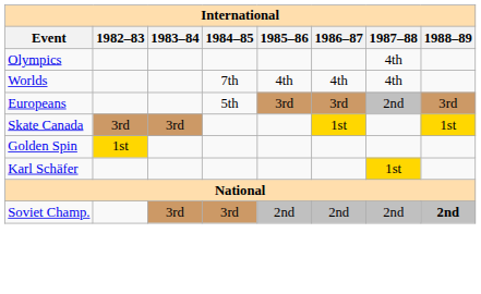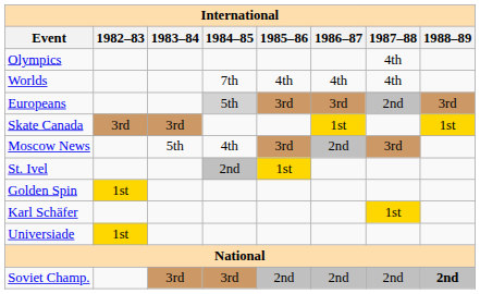 <table class="wikitable" style="text-align:center">
 <tr>
 <th style="background-color: #ffdead; " colspan=8 align=center><strong>International</strong></th>
 </tr>
 <tr>
 <th>Event</th>
 <th>1982–83</th>
 <th>1983–84</th>
 <th>1984–85</th>
 <th>1985–86</th>
 <th>1986–87</th>
 <th>1987–88</th>
 <th>1988–89</th>
 </tr>
 <tr>
 <td align=left><a href='#'>Olympics</a></td>
 <td></td>
 <td></td>
 <td></td>
 <td></td>
 <td></td>
 <td>4th</td>
 <td></td>
 </tr>
 <tr>
 <td align=left><a href='#'>Worlds</a></td>
 <td></td>
 <td></td>
 <td>7th</td>
 <td>4th</td>
 <td>4th</td>
 <td>4th</td>
 <td></td>
 </tr>
 <tr>
 <td align=left><a href='#'>Europeans</a></td>
 <td></td>
 <td></td>
-<td>5th</td>
+<td style="background: lightgrey;">5th</td>
 <td bgcolor=cc9966>3rd</td>
 <td bgcolor=cc9966>3rd</td>
 <td bgcolor=silver>2nd</td>
 <td bgcolor=cc9966>3rd</td>
 </tr>
 <tr>
 <td align=left><a href='#'>Skate Canada</a></td>
 <td bgcolor=cc9966>3rd</td>
 <td bgcolor=cc9966>3rd</td>
 <td></td>
 <td></td>
 <td bgcolor=gold>1st</td>
 <td></td>
 <td bgcolor=gold>1st</td>
+</tr>
+<tr>
+<td align=left><a href='#'>Moscow News</a></td>
+<td></td>
+<td>5th</td>
+<td>4th</td>
+<td bgcolor=cc9966>3rd</td>
+<td bgcolor=silver>2nd</td>
+<td bgcolor=cc9966>3rd</td>
+<td></td>
+</tr>
+<tr>
+<td align=left><a href='#'>St. Ivel</a></td>
+<td></td>
+<td></td>
+<td bgcolor=silver>2nd</td>
+<td bgcolor=gold>1st</td>
+<td></td>
+<td></td>
+<td></td>
 </tr>
 <tr>
 <td align=left><a href='#'>Golden Spin</a></td>
 <td bgcolor=gold>1st</td>
 <td></td>
 <td></td>
 <td></td>
 <td></td>
 <td></td>
 <td></td>
 </tr>
 <tr>
 <td align=left><a href='#'>Karl Schäfer</a></td>
 <td></td>
 <td></td>
 <td></td>
 <td></td>
 <td></td>
 <td bgcolor=gold>1st</td>
 <td></td>
 </tr>
 <tr>
+<td align=left><a href='#'>Universiade</a></td>
+<td bgcolor=gold>1st</td>
+<td></td>
+<td></td>
+<td></td>
+<td></td>
+<td></td>
+<td></td>
+</tr>
+<tr>
 <th style="background-color: #ffdead; " colspan=8 align=center><strong>National</strong></th>
 </tr>
 <tr>
 <td align=left><a href='#'>Soviet Champ.</a></td>
 <td></td>
 <td bgcolor=cc9966>3rd</td>
 <td bgcolor=cc9966>3rd</td>
 <td bgcolor=silver>2nd</td>
 <td bgcolor=silver>2nd</td>
 <td bgcolor=silver>2nd</td>
 <td bgcolor=silver><strong>2nd</strong></td>
 </tr>
 </table>
